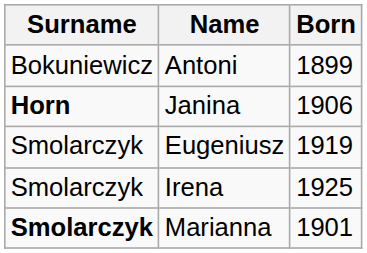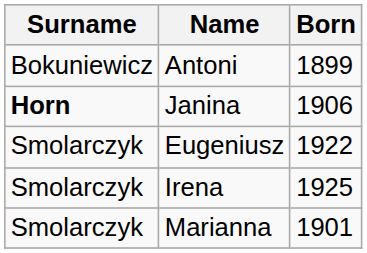 <table class="wikitable">
 <tr>
 <th>Surname</th>
 <th>Name</th>
 <th>Born</th>
 </tr>
 <tr>
 <td>Bokuniewicz</td>
 <td>Antoni</td>
 <td>1899</td>
 </tr>
 <tr>
 <td><strong>Horn</strong></td>
 <td>Janina</td>
 <td>1906</td>
 </tr>
 <tr>
 <td>Smolarczyk</td>
 <td>Eugeniusz</td>
-<td>1919</td>
+<td>1922</td>
 </tr>
 <tr>
 <td>Smolarczyk</td>
 <td>Irena</td>
 <td>1925</td>
 </tr>
 <tr>
-<td><strong>Smolarczyk</strong></td>
+<td>Smolarczyk</td>
 <td>Marianna</td>
 <td>1901</td>
 </tr>
 </table>
